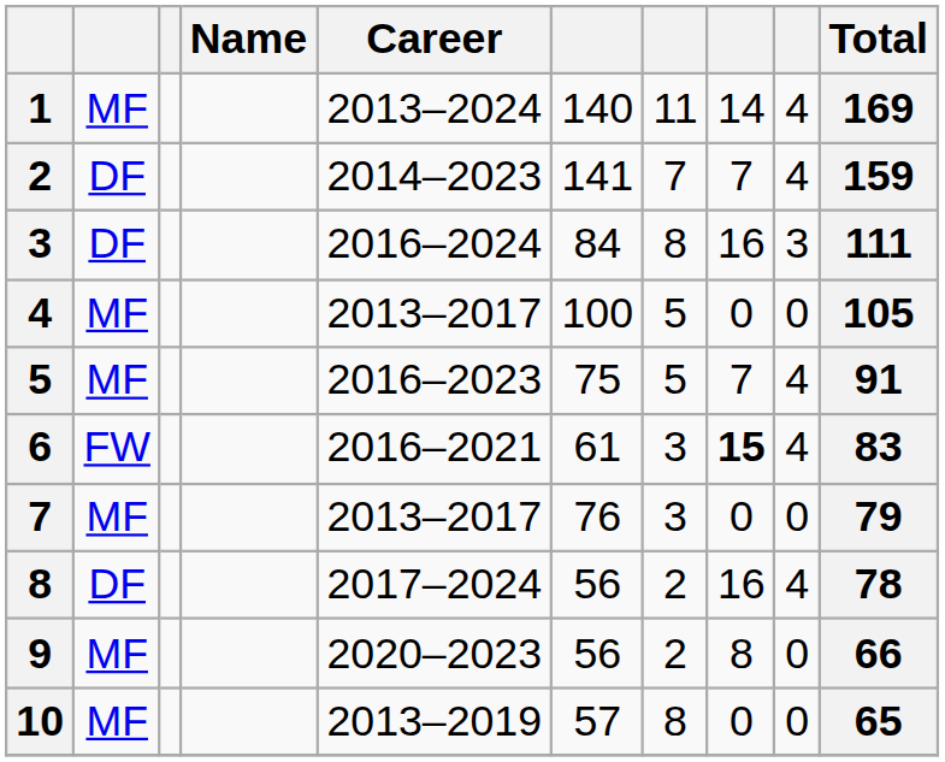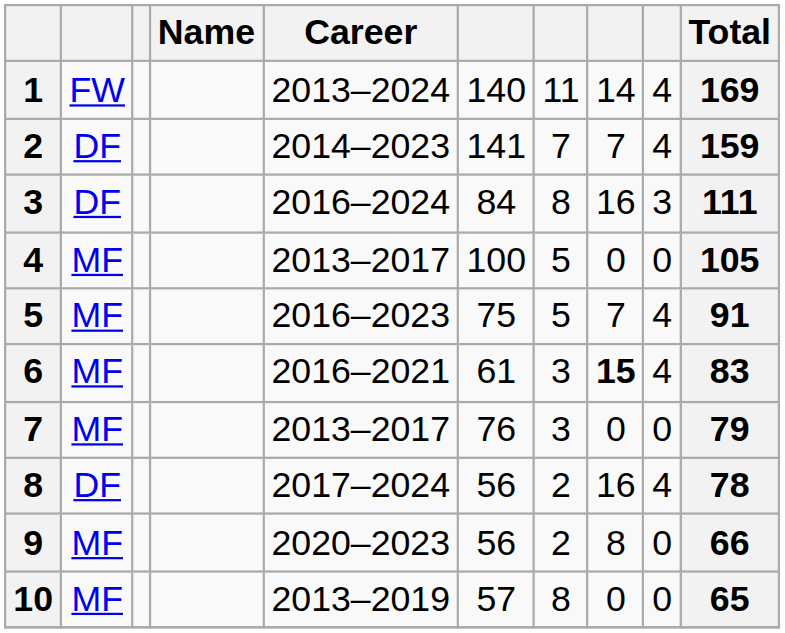 <table class="wikitable sortable" style="text-align:center;">
 <tr>
 <th scope="col"></th>
 <th scope="col"></th>
 <th scope="col"></th>
 <th scope="col">Name</th>
 <th scope="col">Career</th>
 <th scope="col"></th>
 <th scope="col"></th>
 <th scope="col"></th>
 <th scope="col"></th>
 <th scope="col">Total</th>
 </tr>
 <tr>
 <th scope="row">1</th>
-<td><a href='#'>MF</a></td>
+<td><a href='#'>FW</a></td>
 <td></td>
 <td></td>
 <td>2013–2024</td>
 <td>140</td>
 <td>11</td>
 <td>14</td>
 <td>4</td>
 <th>169</th>
 </tr>
 <tr>
 <th scope="row">2</th>
 <td><a href='#'>DF</a></td>
 <td></td>
 <td></td>
 <td>2014–2023</td>
 <td>141</td>
 <td>7</td>
 <td>7</td>
 <td>4</td>
 <th>159</th>
 </tr>
 <tr>
 <th scope="row">3</th>
 <td><a href='#'>DF</a></td>
 <td></td>
 <td></td>
 <td>2016–2024</td>
 <td>84</td>
 <td>8</td>
 <td>16</td>
 <td>3</td>
 <th>111</th>
 </tr>
 <tr>
 <th scope="row">4</th>
 <td><a href='#'>MF</a></td>
 <td></td>
 <td></td>
 <td>2013–2017</td>
 <td>100</td>
 <td>5</td>
 <td>0</td>
 <td>0</td>
 <th>105</th>
 </tr>
 <tr>
 <th scope="row">5</th>
 <td><a href='#'>MF</a></td>
 <td></td>
 <td></td>
 <td>2016–2023</td>
 <td>75</td>
 <td>5</td>
 <td>7</td>
 <td>4</td>
 <th>91</th>
 </tr>
 <tr>
 <th scope="row">6</th>
-<td><a href='#'>FW</a></td>
+<td><a href='#'>MF</a></td>
 <td></td>
 <td></td>
 <td>2016–2021</td>
 <td>61</td>
 <td>3</td>
 <td><strong>15</strong></td>
 <td>4</td>
 <th>83</th>
 </tr>
 <tr>
 <th scope="row">7</th>
 <td><a href='#'>MF</a></td>
 <td></td>
 <td></td>
 <td>2013–2017</td>
 <td>76</td>
 <td>3</td>
 <td>0</td>
 <td>0</td>
 <th>79</th>
 </tr>
 <tr>
 <th scope="row">8</th>
 <td><a href='#'>DF</a></td>
 <td></td>
 <td></td>
 <td>2017–2024</td>
 <td>56</td>
 <td>2</td>
 <td>16</td>
 <td>4</td>
 <th>78</th>
 </tr>
 <tr>
 <th scope="row">9</th>
 <td><a href='#'>MF</a></td>
 <td></td>
 <td></td>
 <td>2020–2023</td>
 <td>56</td>
 <td>2</td>
 <td>8</td>
 <td>0</td>
 <th>66</th>
 </tr>
 <tr>
 <th scope="row">10</th>
 <td><a href='#'>MF</a></td>
 <td></td>
 <td></td>
 <td>2013–2019</td>
 <td>57</td>
 <td>8</td>
 <td>0</td>
 <td>0</td>
 <th>65</th>
 </tr>
 <tr>
 </tr>
 </table>
